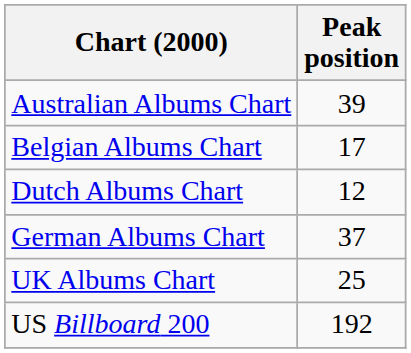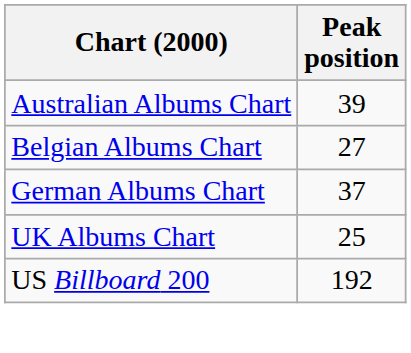 <table class="wikitable">
 <tr>
 <th align="left">Chart (2000)</th>
 <th align="left">Peak<br>position</th>
 </tr>
 <tr>
 <td align="left"><a href='#'>Australian Albums Chart</a></td>
 <td align="center">39</td>
 </tr>
 <tr>
 <td align="left"><a href='#'>Belgian Albums Chart</a></td>
-<td align="center">17</td>
-</tr>
-<tr>
-<td align="left"><a href='#'>Dutch Albums Chart</a></td>
-<td align="center">12</td>
+<td align="center">27</td>
 </tr>
 <tr>
 <td align="left"><a href='#'>German Albums Chart</a></td>
 <td align="center">37</td>
 </tr>
 <tr>
 <td align="left"><a href='#'>UK Albums Chart</a></td>
 <td align="center">25</td>
 </tr>
 <tr>
 <td align="left">US <a href='#'><em>Billboard</em> 200</a></td>
 <td align="center">192</td>
 </tr>
 </table>
